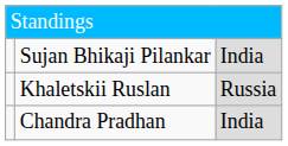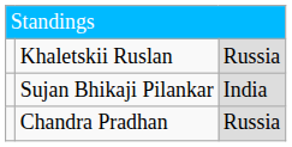 <table class="wikitable">
 <tr>
 <td colspan="3" style="background:#00baff;color:#fff">Standings</td>
+</tr>
+<tr>
+<td></td>
+<td>Khaletskii Ruslan</td>
+<td style="background:#dddddd">Russia</td>
 </tr>
 <tr>
 <td></td>
 <td>Sujan Bhikaji Pilankar</td>
 <td style="background:#dddddd"> India</td>
 </tr>
 <tr>
 <td></td>
-<td>Khaletskii Ruslan</td>
+<td>Chandra Pradhan</td>
 <td style="background:#dddddd">Russia</td>
 </tr>
-<tr>
-<td></td>
-<td>Chandra Pradhan</td>
-<td style="background:#dddddd"> India</td>
-</tr>
 </table>
